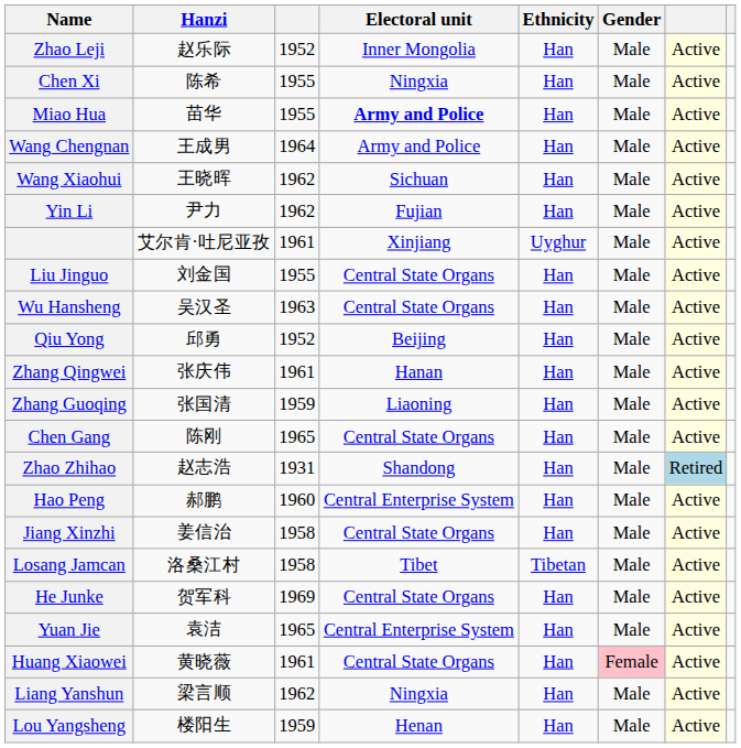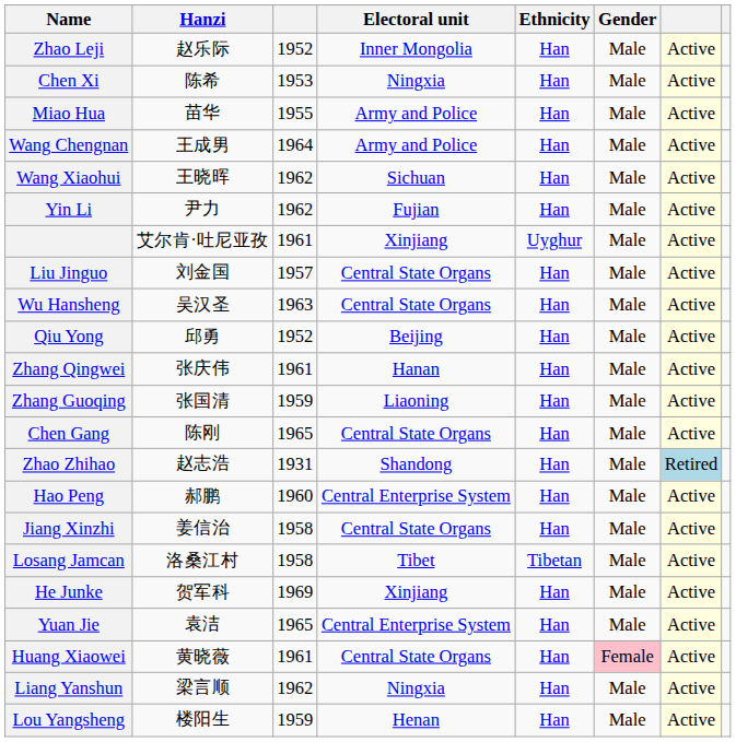 <table class="wikitable sortable" style=text-align:center>
 <tr>
 <th scope="col">Name</th>
 <th scope="col" class="unsortable"><a href='#'>Hanzi</a></th>
 <th scope="col"></th>
 <th scope="col">Electoral unit</th>
 <th scope="col">Ethnicity</th>
 <th scope="col">Gender</th>
 <th scope="col"></th>
 <th scope="col" class="unsortable"></th>
 </tr>
 <tr>
 <th align="center" scope="row" style="font-weight:normal;"><a href='#'>Zhao Leji</a></th>
 <td>赵乐际</td>
 <td>1952</td>
 <td><a href='#'>Inner Mongolia</a></td>
 <td><a href='#'>Han</a></td>
 <td>Male</td>
 <td align="center" style="background: LightYellow">Active</td>
 <td></td>
 </tr>
 <tr>
 <th align="center" scope="row" style="font-weight:normal;"><a href='#'>Chen Xi</a></th>
 <td>陈希</td>
-<td>1955</td>
+<td>1953</td>
 <td><a href='#'>Ningxia</a></td>
 <td><a href='#'>Han</a></td>
 <td>Male</td>
 <td align="center" style="background: LightYellow">Active</td>
 <td></td>
 </tr>
 <tr>
 <th align="center" scope="row" style="font-weight:normal;"><a href='#'>Miao Hua</a></th>
 <td>苗华</td>
 <td>1955</td>
-<td><strong><a href='#'>Army and Police</a></strong></td>
+<td><a href='#'>Army and Police</a></td>
 <td><a href='#'>Han</a></td>
 <td>Male</td>
 <td align="center" style="background: LightYellow">Active</td>
 <td></td>
 </tr>
 <tr>
 <th align="center" scope="row" style="font-weight:normal;"><a href='#'>Wang Chengnan</a></th>
 <td>王成男</td>
 <td>1964</td>
 <td><a href='#'>Army and Police</a></td>
 <td><a href='#'>Han</a></td>
 <td>Male</td>
 <td align="center" style="background: LightYellow">Active</td>
 <td></td>
 </tr>
 <tr>
 <th align="center" scope="row" style="font-weight:normal;"><a href='#'>Wang Xiaohui</a></th>
 <td>王晓晖</td>
 <td>1962</td>
 <td><a href='#'>Sichuan</a></td>
 <td><a href='#'>Han</a></td>
 <td>Male</td>
 <td align="center" style="background: LightYellow">Active</td>
 <td></td>
 </tr>
 <tr>
 <th align="center" scope="row" style="font-weight:normal;"><a href='#'>Yin Li</a></th>
 <td>尹力</td>
 <td>1962</td>
 <td><a href='#'>Fujian</a></td>
 <td><a href='#'>Han</a></td>
 <td>Male</td>
 <td align="center" style="background: LightYellow">Active</td>
 <td></td>
 </tr>
 <tr>
 <th align="center" scope="row" style="font-weight:normal;"></th>
 <td>艾尔肯·吐尼亚孜</td>
 <td>1961</td>
 <td><a href='#'>Xinjiang</a></td>
 <td><a href='#'>Uyghur</a></td>
 <td>Male</td>
 <td align="center" style="background: LightYellow">Active</td>
 <td></td>
 </tr>
 <tr>
 <th align="center" scope="row" style="font-weight:normal;"><a href='#'>Liu Jinguo</a></th>
 <td>刘金国</td>
-<td>1955</td>
+<td>1957</td>
 <td><a href='#'>Central State Organs</a></td>
 <td><a href='#'>Han</a></td>
 <td>Male</td>
 <td align="center" style="background: LightYellow">Active</td>
 <td></td>
 </tr>
 <tr>
 <th align="center" scope="row" style="font-weight:normal;"><a href='#'>Wu Hansheng</a></th>
 <td>吴汉圣</td>
 <td>1963</td>
 <td><a href='#'>Central State Organs</a></td>
 <td><a href='#'>Han</a></td>
 <td>Male</td>
 <td align="center" style="background: LightYellow">Active</td>
 <td></td>
 </tr>
 <tr>
 <th align="center" scope="row" style="font-weight:normal;"><a href='#'>Qiu Yong</a></th>
 <td>邱勇</td>
 <td>1952</td>
 <td><a href='#'>Beijing</a></td>
 <td><a href='#'>Han</a></td>
 <td>Male</td>
 <td align="center" style="background: LightYellow">Active</td>
 <td></td>
 </tr>
 <tr>
 <th align="center" scope="row" style="font-weight:normal;"><a href='#'>Zhang Qingwei</a></th>
 <td>张庆伟</td>
 <td>1961</td>
 <td><a href='#'>Hanan</a></td>
 <td><a href='#'>Han</a></td>
 <td>Male</td>
 <td align="center" style="background: LightYellow">Active</td>
 <td></td>
 </tr>
 <tr>
 <th align="center" scope="row" style="font-weight:normal;"><a href='#'>Zhang Guoqing</a></th>
 <td>张国清</td>
 <td>1959</td>
 <td><a href='#'>Liaoning</a></td>
 <td><a href='#'>Han</a></td>
 <td>Male</td>
 <td align="center" style="background: LightYellow">Active</td>
 <td></td>
 </tr>
 <tr>
 <th align="center" scope="row" style="font-weight:normal;"><a href='#'>Chen Gang</a></th>
 <td>陈刚</td>
 <td>1965</td>
 <td><a href='#'>Central State Organs</a></td>
 <td><a href='#'>Han</a></td>
 <td>Male</td>
 <td align="center" style="background: LightYellow">Active</td>
 <td></td>
 </tr>
 <tr>
 <th align="center" scope="row" style="font-weight:normal;"><a href='#'>Zhao Zhihao</a></th>
 <td>赵志浩</td>
 <td>1931</td>
 <td><a href='#'>Shandong</a></td>
 <td><a href='#'>Han</a></td>
 <td>Male</td>
 <td align="center" style="background: LightBlue">Retired</td>
 <td></td>
 </tr>
 <tr>
 <th align="center" scope="row" style="font-weight:normal;"><a href='#'>Hao Peng</a></th>
 <td>郝鹏</td>
 <td>1960</td>
 <td><a href='#'>Central Enterprise System</a></td>
 <td><a href='#'>Han</a></td>
 <td>Male</td>
 <td align="center" style="background: LightYellow">Active</td>
 <td></td>
 </tr>
 <tr>
 <th align="center" scope="row" style="font-weight:normal;"><a href='#'>Jiang Xinzhi</a></th>
 <td>姜信治</td>
 <td>1958</td>
 <td><a href='#'>Central State Organs</a></td>
 <td><a href='#'>Han</a></td>
 <td>Male</td>
 <td align="center" style="background: LightYellow">Active</td>
 <td></td>
 </tr>
 <tr>
 <th align="center" scope="row" style="font-weight:normal;"><a href='#'>Losang Jamcan</a></th>
 <td>洛桑江村</td>
 <td>1958</td>
 <td><a href='#'>Tibet</a></td>
 <td><a href='#'>Tibetan</a></td>
 <td>Male</td>
 <td align="center" style="background: LightYellow">Active</td>
 <td></td>
 </tr>
 <tr>
 <th align="center" scope="row" style="font-weight:normal;"><a href='#'>He Junke</a></th>
 <td>贺军科</td>
 <td>1969</td>
-<td><a href='#'>Central State Organs</a></td>
+<td><a href='#'>Xinjiang</a></td>
 <td><a href='#'>Han</a></td>
 <td>Male</td>
 <td align="center" style="background: LightYellow">Active</td>
 <td></td>
 </tr>
 <tr>
 <th align="center" scope="row" style="font-weight:normal;"><a href='#'>Yuan Jie</a></th>
 <td>袁洁</td>
 <td>1965</td>
 <td><a href='#'>Central Enterprise System</a></td>
 <td><a href='#'>Han</a></td>
 <td>Male</td>
 <td align="center" style="background: LightYellow">Active</td>
 <td></td>
 </tr>
 <tr>
 <th align="center" scope="row" style="font-weight:normal;"><a href='#'>Huang Xiaowei</a></th>
 <td>黄晓薇</td>
 <td>1961</td>
 <td><a href='#'>Central State Organs</a></td>
 <td><a href='#'>Han</a></td>
 <td style="background: Pink">Female</td>
 <td align="center" style="background: LightYellow">Active</td>
 <td></td>
 </tr>
 <tr>
 <th align="center" scope="row" style="font-weight:normal;"><a href='#'>Liang Yanshun</a></th>
 <td>梁言顺</td>
 <td>1962</td>
 <td><a href='#'>Ningxia</a></td>
 <td><a href='#'>Han</a></td>
 <td>Male</td>
 <td align="center" style="background: LightYellow">Active</td>
 <td></td>
 </tr>
 <tr>
 <th align="center" scope="row" style="font-weight:normal;"><a href='#'>Lou Yangsheng</a></th>
 <td>楼阳生</td>
 <td>1959</td>
 <td><a href='#'>Henan</a></td>
 <td><a href='#'>Han</a></td>
 <td>Male</td>
 <td align="center" style="background: LightYellow">Active</td>
 <td></td>
 </tr>
 </table>
